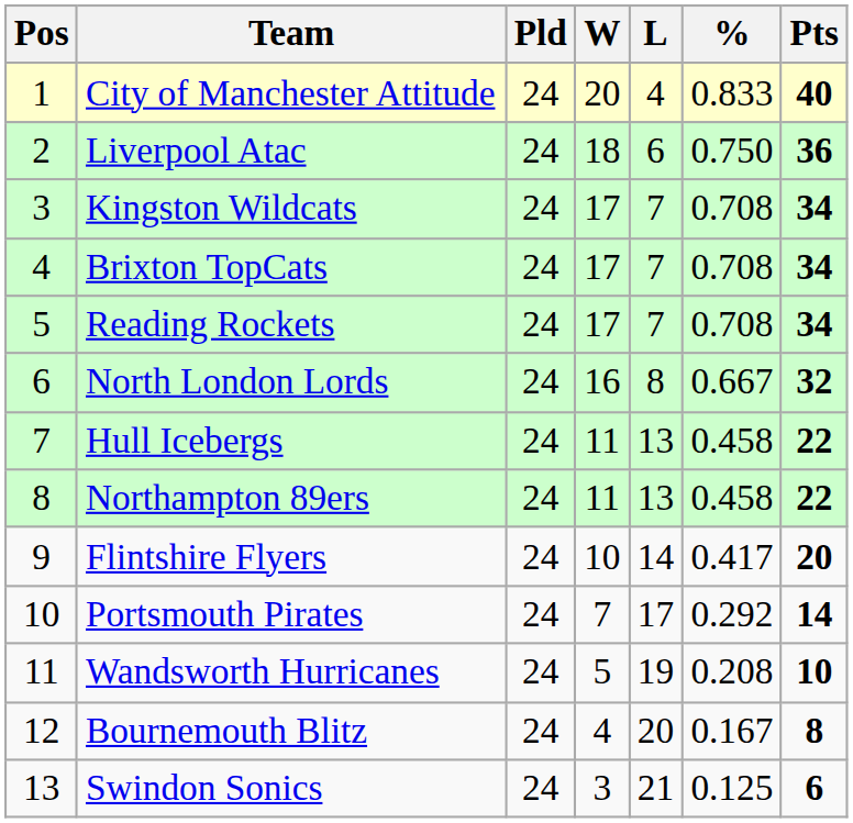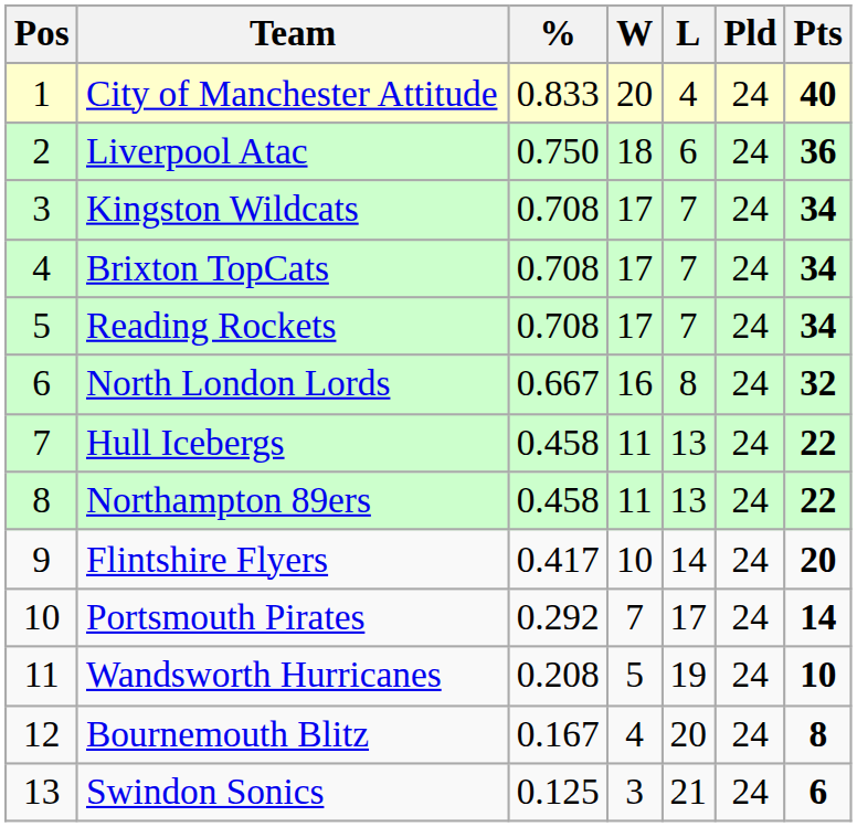 <table class="wikitable" style="text-align: center;">
 <tr>
 <th>Pos</th>
 <th scope="col" style="width: 180px;">Team</th>
-<th>Pld</th>
+<th>%</th>
 <th>W</th>
 <th>L</th>
-<th>%</th>
+<th>Pld</th>
 <th>Pts</th>
 </tr>
 <tr style="background: #ffffcc;">
 <td>1</td>
 <td style="text-align:left;"><a href='#'>City of Manchester Attitude</a></td>
-<td>24</td>
+<td>0.833</td>
 <td>20</td>
 <td>4</td>
-<td>0.833</td>
+<td>24</td>
 <td><strong>40</strong></td>
 </tr>
 <tr style="background: #ccffcc;">
 <td>2</td>
 <td style="text-align:left;"><a href='#'>Liverpool Atac</a></td>
-<td>24</td>
+<td>0.750</td>
 <td>18</td>
 <td>6</td>
-<td>0.750</td>
+<td>24</td>
 <td><strong>36</strong></td>
 </tr>
 <tr style="background: #ccffcc;">
 <td>3</td>
 <td style="text-align:left;"><a href='#'>Kingston Wildcats</a></td>
-<td>24</td>
+<td>0.708</td>
 <td>17</td>
 <td>7</td>
-<td>0.708</td>
+<td>24</td>
 <td><strong>34</strong></td>
 </tr>
 <tr style="background: #ccffcc;">
 <td>4</td>
 <td style="text-align:left;"><a href='#'>Brixton TopCats</a></td>
-<td>24</td>
+<td>0.708</td>
 <td>17</td>
 <td>7</td>
-<td>0.708</td>
+<td>24</td>
 <td><strong>34</strong></td>
 </tr>
 <tr style="background: #ccffcc;">
 <td>5</td>
 <td style="text-align:left;"><a href='#'>Reading Rockets</a></td>
-<td>24</td>
+<td>0.708</td>
 <td>17</td>
 <td>7</td>
-<td>0.708</td>
+<td>24</td>
 <td><strong>34</strong></td>
 </tr>
 <tr style="background: #ccffcc;">
 <td>6</td>
 <td style="text-align:left;"><a href='#'>North London Lords</a></td>
-<td>24</td>
+<td>0.667</td>
 <td>16</td>
 <td>8</td>
-<td>0.667</td>
+<td>24</td>
 <td><strong>32</strong></td>
 </tr>
 <tr style="background: #ccffcc;">
 <td>7</td>
 <td style="text-align:left;"><a href='#'>Hull Icebergs</a></td>
-<td>24</td>
+<td>0.458</td>
 <td>11</td>
 <td>13</td>
-<td>0.458</td>
+<td>24</td>
 <td><strong>22</strong></td>
 </tr>
 <tr style="background: #ccffcc;">
 <td>8</td>
 <td style="text-align:left;"><a href='#'>Northampton 89ers</a></td>
-<td>24</td>
+<td>0.458</td>
 <td>11</td>
 <td>13</td>
-<td>0.458</td>
+<td>24</td>
 <td><strong>22</strong></td>
 </tr>
 <tr style="background: ;">
 <td>9</td>
 <td style="text-align:left;"><a href='#'>Flintshire Flyers</a></td>
-<td>24</td>
+<td>0.417</td>
 <td>10</td>
 <td>14</td>
-<td>0.417</td>
+<td>24</td>
 <td><strong>20</strong></td>
 </tr>
 <tr style="background: ;">
 <td>10</td>
 <td style="text-align:left;"><a href='#'>Portsmouth Pirates</a></td>
-<td>24</td>
+<td>0.292</td>
 <td>7</td>
 <td>17</td>
-<td>0.292</td>
+<td>24</td>
 <td><strong>14</strong></td>
 </tr>
 <tr style="background: ;">
 <td>11</td>
 <td style="text-align:left;"><a href='#'>Wandsworth Hurricanes</a></td>
-<td>24</td>
+<td>0.208</td>
 <td>5</td>
 <td>19</td>
-<td>0.208</td>
+<td>24</td>
 <td><strong>10</strong></td>
 </tr>
 <tr style="background: ;">
 <td>12</td>
 <td style="text-align:left;"><a href='#'>Bournemouth Blitz</a></td>
-<td>24</td>
+<td>0.167</td>
 <td>4</td>
 <td>20</td>
-<td>0.167</td>
+<td>24</td>
 <td><strong>8</strong></td>
 </tr>
 <tr style="background: ;">
 <td>13</td>
 <td style="text-align:left;"><a href='#'>Swindon Sonics</a></td>
-<td>24</td>
+<td>0.125</td>
 <td>3</td>
 <td>21</td>
-<td>0.125</td>
+<td>24</td>
 <td><strong>6</strong></td>
 </tr>
 </table>
